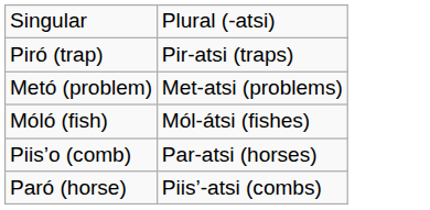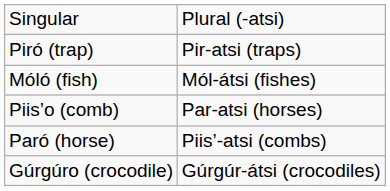 <table class="wikitable">
 <tr>
 <td>Singular</td>
 <td>Plural (-atsi)</td>
 </tr>
 <tr>
 <td>Piró (trap)</td>
 <td>Pir-atsi (traps)</td>
-</tr>
-<tr>
-<td>Metó (problem)</td>
-<td>Met-atsi (problems)</td>
 </tr>
 <tr>
 <td>Móló (fish)</td>
 <td>Mól-átsi (fishes)</td>
 </tr>
 <tr>
 <td>Piis’o (comb)</td>
 <td>Par-atsi (horses)</td>
 </tr>
 <tr>
 <td>Paró (horse)</td>
 <td>Piis’-atsi (combs)</td>
 </tr>
+<tr>
+<td>Gúrgúro (crocodile)</td>
+<td>Gúrgúr-átsi (crocodiles)</td>
+</tr>
 </table>
